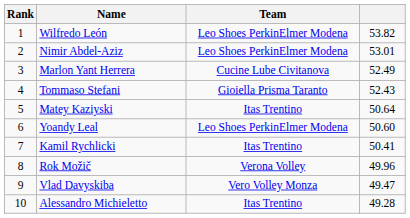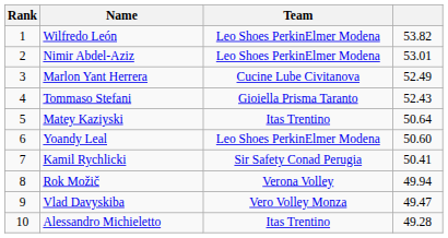 <table class="wikitable" style="text-align:center; font-size:90%">
 <tr>
 <th width=30>Rank</th>
 <th width=180>Name</th>
 <th width=210>Team</th>
 <th width=50></th>
 </tr>
 <tr>
 <td>1</td>
 <td style="text-align:left"> <a href='#'>Wilfredo León</a></td>
 <td><a href='#'>Leo Shoes PerkinElmer Modena</a></td>
 <td>53.82</td>
 </tr>
 <tr>
 <td>2</td>
 <td style="text-align:left"> <a href='#'>Nimir Abdel-Aziz</a></td>
 <td><a href='#'>Leo Shoes PerkinElmer Modena</a></td>
 <td>53.01</td>
 </tr>
 <tr>
 <td>3</td>
 <td style="text-align:left"> <a href='#'>Marlon Yant Herrera</a></td>
 <td><a href='#'>Cucine Lube Civitanova</a></td>
 <td>52.49</td>
 </tr>
 <tr>
 <td>4</td>
 <td style="text-align:left"> <a href='#'>Tommaso Stefani</a></td>
 <td><a href='#'>Gioiella Prisma Taranto</a></td>
 <td>52.43</td>
 </tr>
 <tr>
 <td>5</td>
 <td style="text-align:left"> <a href='#'>Matey Kaziyski</a></td>
 <td><a href='#'>Itas Trentino</a></td>
 <td>50.64</td>
 </tr>
 <tr>
 <td>6</td>
 <td style="text-align:left"> <a href='#'>Yoandy Leal</a></td>
 <td><a href='#'>Leo Shoes PerkinElmer Modena</a></td>
 <td>50.60</td>
 </tr>
 <tr>
 <td>7</td>
 <td style="text-align:left"> <a href='#'>Kamil Rychlicki</a></td>
-<td><a href='#'>Itas Trentino</a></td>
+<td><a href='#'>Sir Safety Conad Perugia</a></td>
 <td>50.41</td>
 </tr>
 <tr>
 <td>8</td>
 <td style="text-align:left"> <a href='#'>Rok Možič</a></td>
 <td><a href='#'>Verona Volley</a></td>
-<td>49.96</td>
+<td>49.94</td>
 </tr>
 <tr>
 <td>9</td>
 <td style="text-align:left"> <a href='#'>Vlad Davyskiba</a></td>
 <td><a href='#'>Vero Volley Monza</a></td>
 <td>49.47</td>
 </tr>
 <tr>
 <td>10</td>
 <td style="text-align:left"> <a href='#'>Alessandro Michieletto</a></td>
 <td><a href='#'>Itas Trentino</a></td>
 <td>49.28</td>
 </tr>
 </table>
